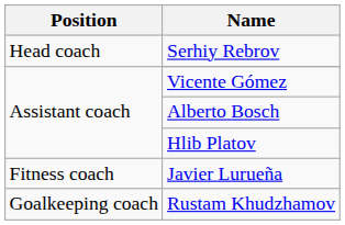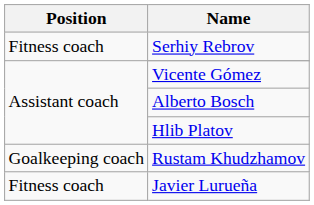 <table class="wikitable">
 <tr>
 <th>Position</th>
 <th>Name</th>
 </tr>
 <tr>
-<td style="text-align:left;">Head coach</td>
+<td rowspan="1" style="text-align:left;">Fitness coach</td>
 <td style="text-align:left;"> <a href='#'>Serhiy Rebrov</a></td>
 </tr>
 <tr>
 <td rowspan="4" style="text-align:left;">Assistant coach</td>
 </tr>
 <tr>
 <td style="text-align:left;"> <a href='#'>Vicente Gómez</a></td>
 </tr>
 <tr>
 <td style="text-align:left;"> <a href='#'>Alberto Bosch</a></td>
 </tr>
 <tr>
 <td style="text-align:left;"> <a href='#'>Hlib Platov</a></td>
 </tr>
 <tr>
+<td style="text-align:left;">Goalkeeping coach</td>
+<td style="text-align:left;"> <a href='#'>Rustam Khudzhamov</a></td>
+</tr>
+<tr>
 <td rowspan="1" style="text-align:left;">Fitness coach</td>
 <td style="text-align:left;"> <a href='#'>Javier Lurueña</a></td>
 </tr>
-<tr>
-<td style="text-align:left;">Goalkeeping coach</td>
-<td style="text-align:left;"> <a href='#'>Rustam Khudzhamov</a></td>
-</tr>
 </table>
